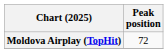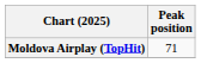 <table class="wikitable plainrowheaders" style="text-align:center">
 <tr>
 <th scope="col">Chart (2025)</th>
 <th scope="col">Peak<br>position</th>
 </tr>
 <tr>
 <th scope="row">Moldova Airplay (<a href='#'>TopHit</a>)</th>
-<td>72</td>
+<td>71</td>
 </tr>
 <tr>
 </tr>
 </table>
